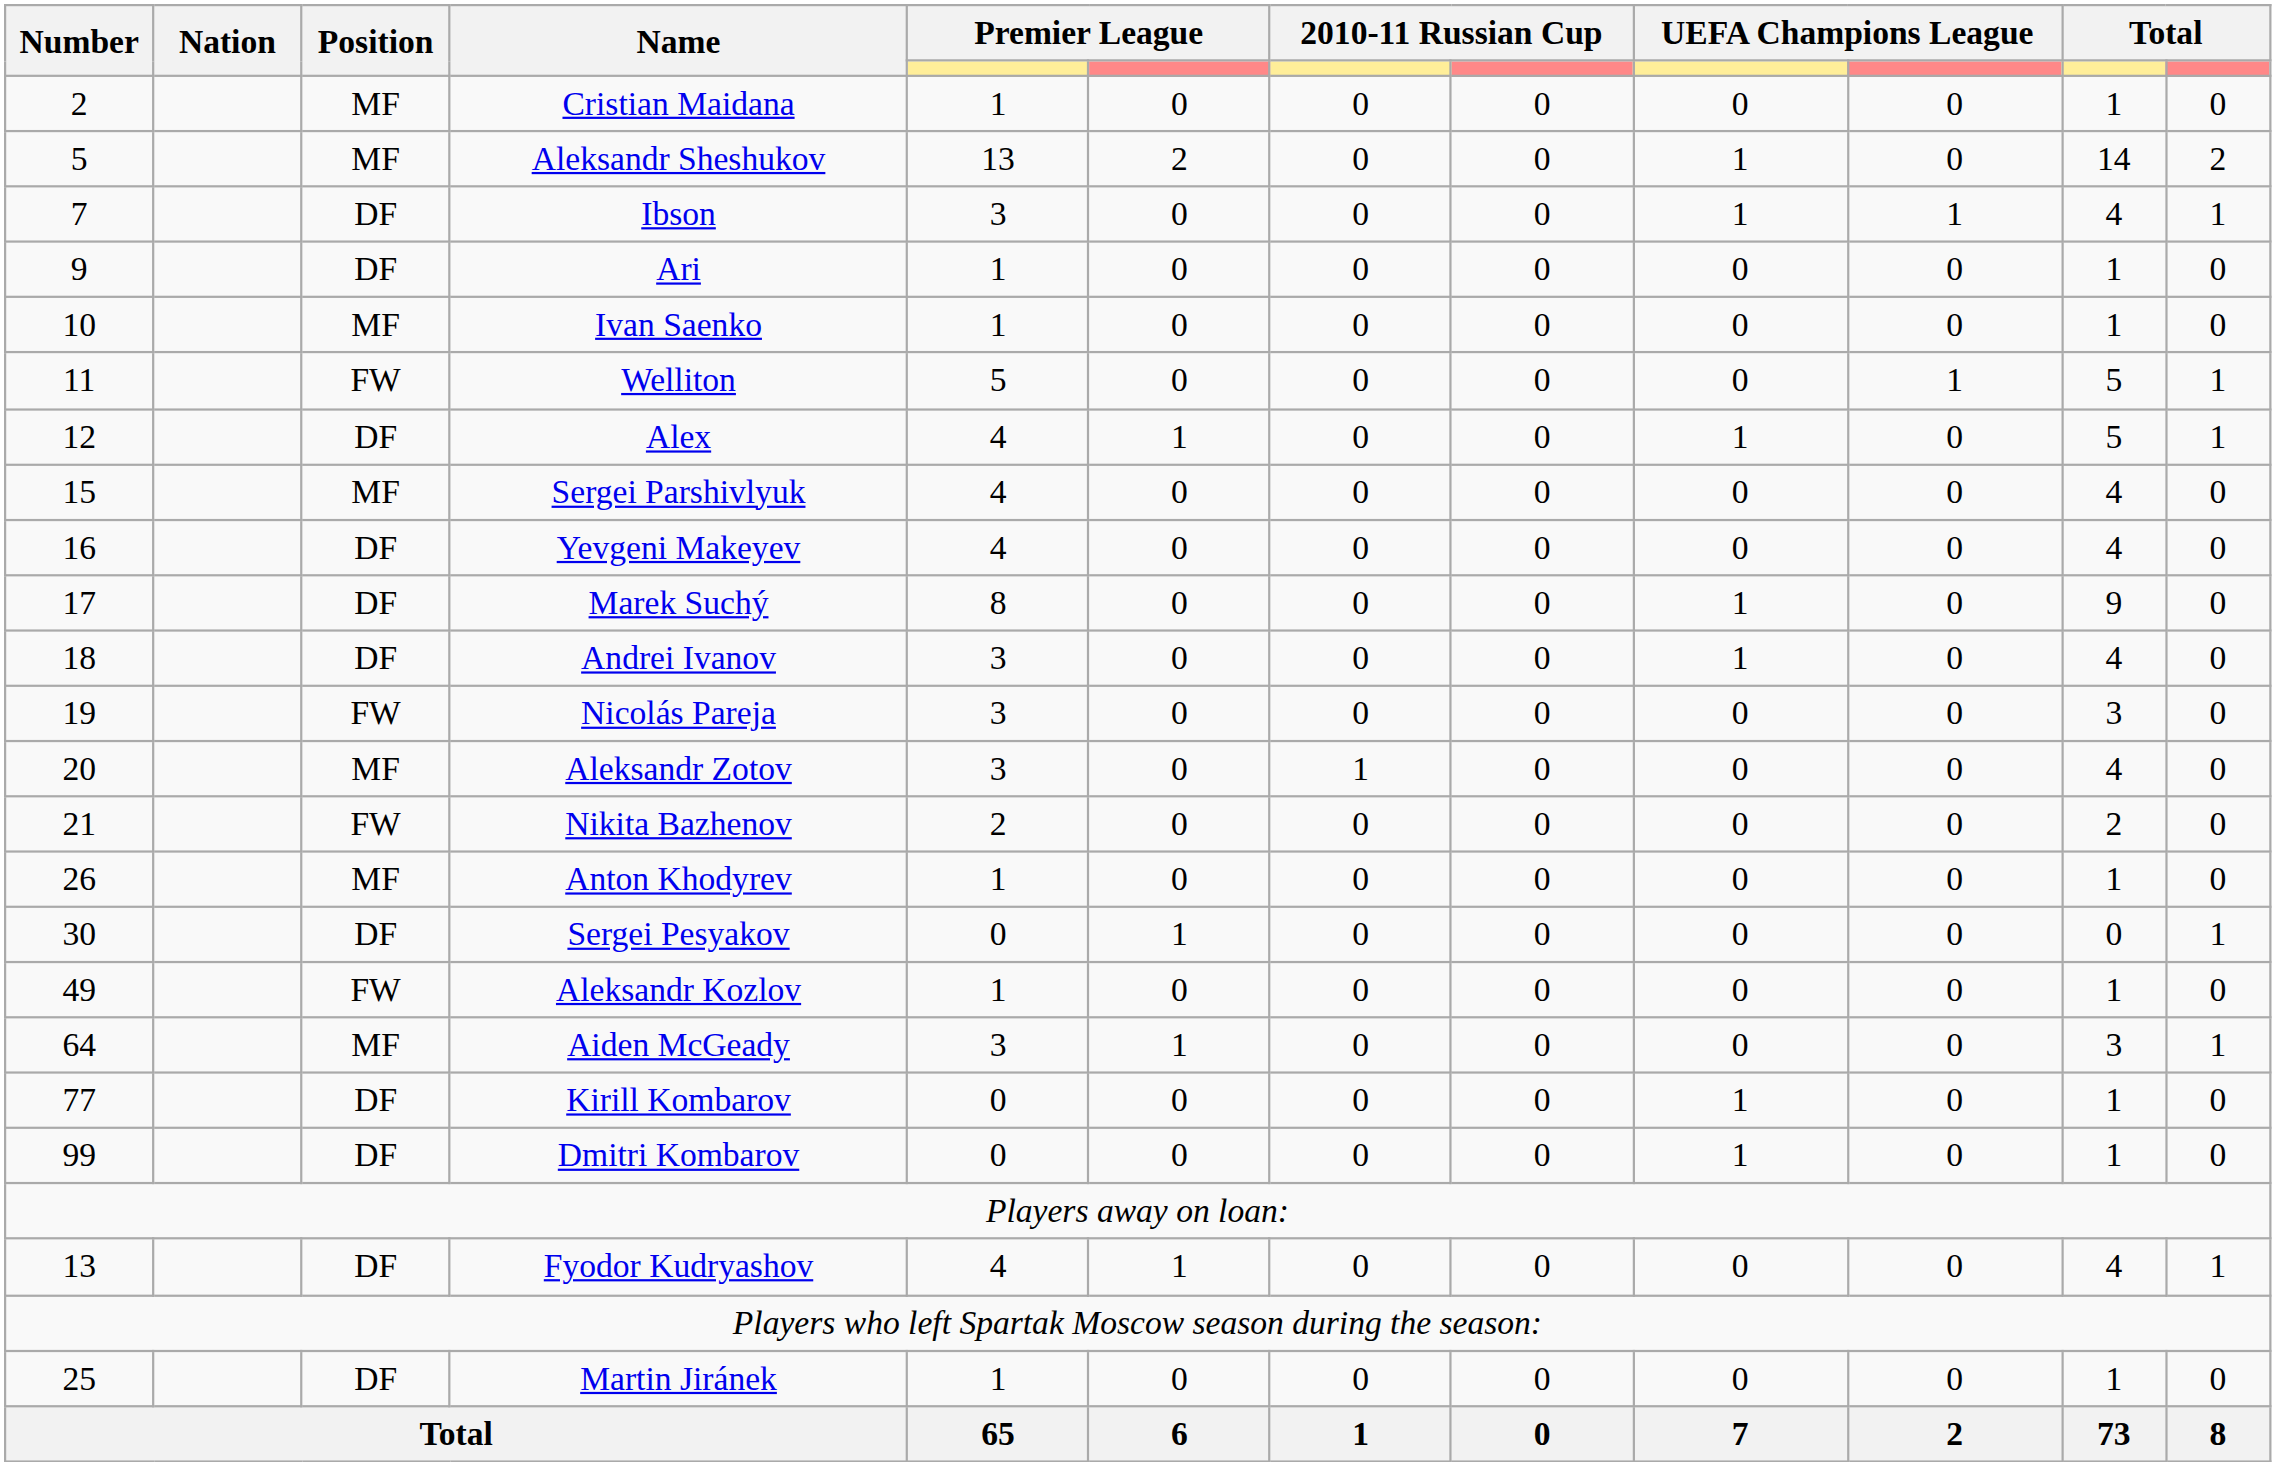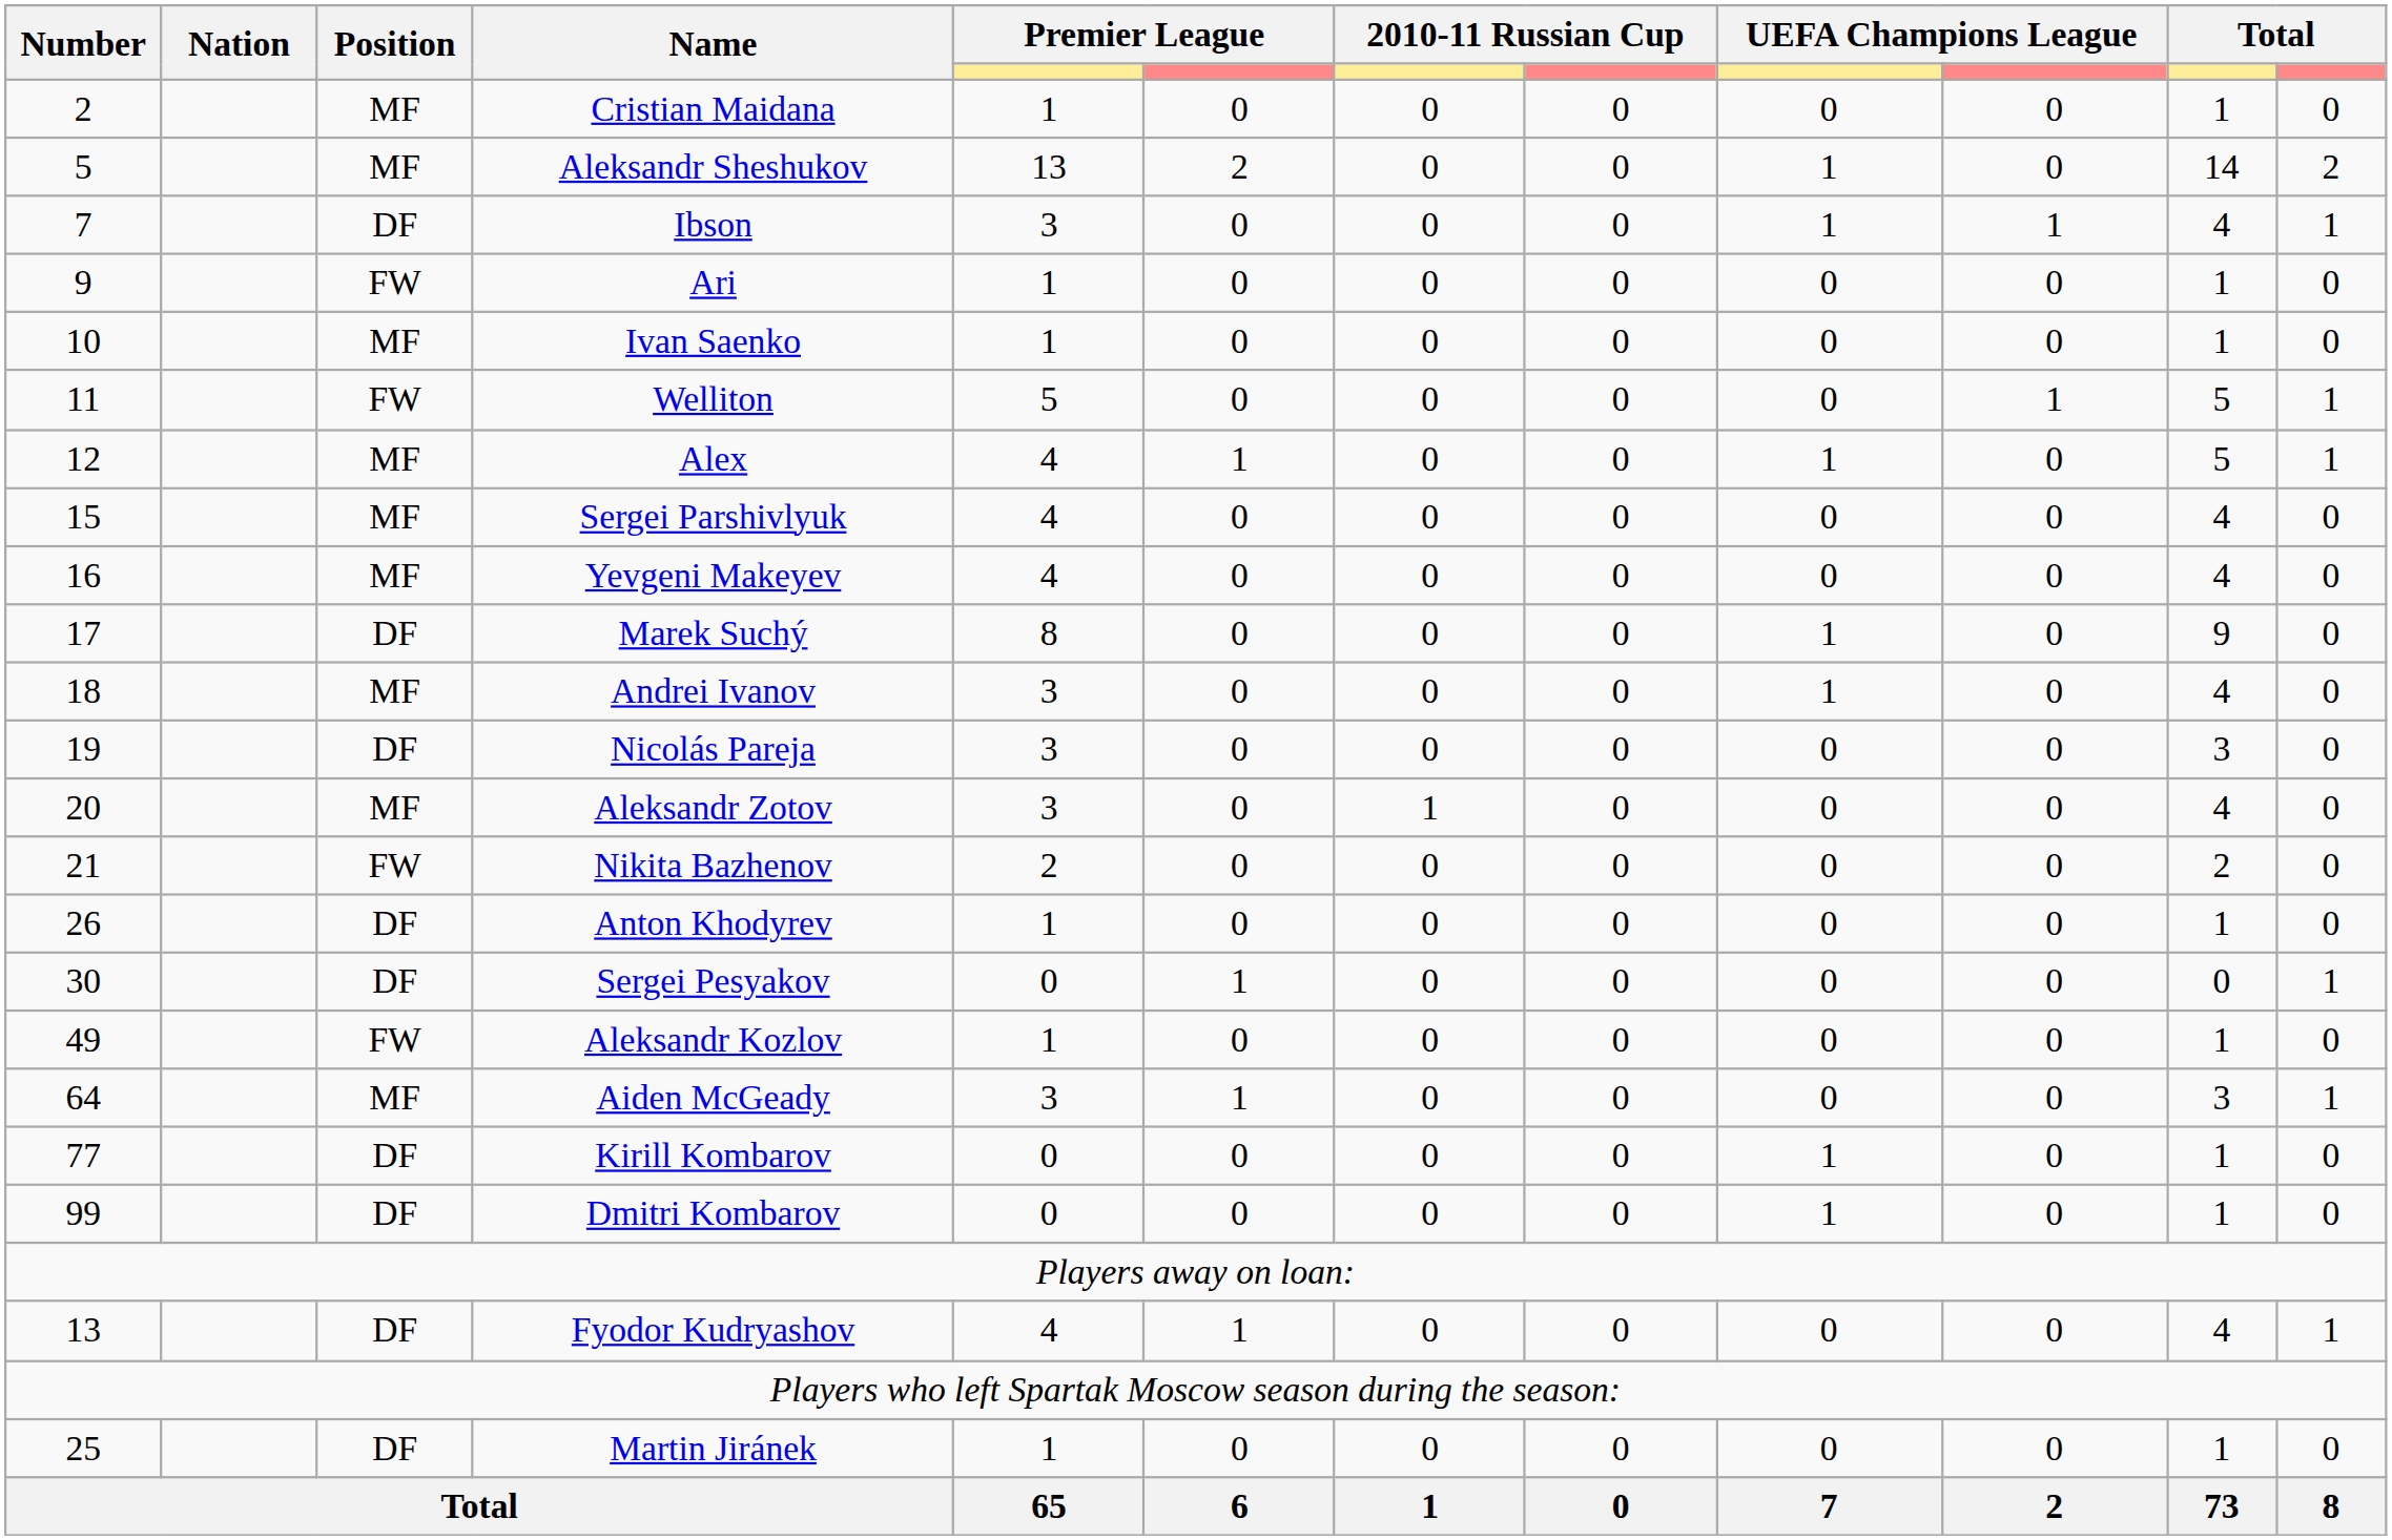 <table class="wikitable" style="font-size: 95%; text-align: center;">
 <tr>
 <th rowspan=2 width=60>Number</th>
 <th rowspan=2 width=60>Nation</th>
 <th rowspan=2 width=60>Position</th>
 <th rowspan=2 width=200>Name</th>
 <th colspan=2>Premier League</th>
 <th colspan=2>2010-11 Russian Cup</th>
 <th colspan=2>UEFA Champions League</th>
 <th colspan=2>Total</th>
 </tr>
 <tr>
 <th style="width:75px; background:#fe9;"></th>
 <th style="width:75px; background:#ff8888;"></th>
 <th style="width:75px; background:#fe9;"></th>
 <th style="width:75px; background:#ff8888;"></th>
 <th style="width:90px; background:#fe9;"></th>
 <th style="width:90px; background:#ff8888;"></th>
 <th style="width:40px; background:#fe9;"></th>
 <th style="width:40px; background:#ff8888;"></th>
 </tr>
 <tr>
 <td>2</td>
 <td></td>
 <td>MF</td>
 <td><a href='#'>Cristian Maidana</a></td>
 <td>1</td>
 <td>0</td>
 <td>0</td>
 <td>0</td>
 <td>0</td>
 <td>0</td>
 <td>1</td>
 <td>0</td>
 </tr>
 <tr>
 <td>5</td>
 <td></td>
 <td>MF</td>
 <td><a href='#'>Aleksandr Sheshukov</a></td>
 <td>13</td>
 <td>2</td>
 <td>0</td>
 <td>0</td>
 <td>1</td>
 <td>0</td>
 <td>14</td>
 <td>2</td>
 </tr>
 <tr>
 <td>7</td>
 <td></td>
 <td>DF</td>
 <td><a href='#'>Ibson</a></td>
 <td>3</td>
 <td>0</td>
 <td>0</td>
 <td>0</td>
 <td>1</td>
 <td>1</td>
 <td>4</td>
 <td>1</td>
 </tr>
 <tr>
 <td>9</td>
 <td></td>
-<td>DF</td>
+<td>FW</td>
 <td><a href='#'>Ari</a></td>
 <td>1</td>
 <td>0</td>
 <td>0</td>
 <td>0</td>
 <td>0</td>
 <td>0</td>
 <td>1</td>
 <td>0</td>
 </tr>
 <tr>
 <td>10</td>
 <td></td>
 <td>MF</td>
 <td><a href='#'>Ivan Saenko</a></td>
 <td>1</td>
 <td>0</td>
 <td>0</td>
 <td>0</td>
 <td>0</td>
 <td>0</td>
 <td>1</td>
 <td>0</td>
 </tr>
 <tr>
 <td>11</td>
 <td></td>
 <td>FW</td>
 <td><a href='#'>Welliton</a></td>
 <td>5</td>
 <td>0</td>
 <td>0</td>
 <td>0</td>
 <td>0</td>
 <td>1</td>
 <td>5</td>
 <td>1</td>
 </tr>
 <tr>
 <td>12</td>
 <td></td>
-<td>DF</td>
+<td>MF</td>
 <td><a href='#'>Alex</a></td>
 <td>4</td>
 <td>1</td>
 <td>0</td>
 <td>0</td>
 <td>1</td>
 <td>0</td>
 <td>5</td>
 <td>1</td>
 </tr>
 <tr>
 <td>15</td>
 <td></td>
 <td>MF</td>
 <td><a href='#'>Sergei Parshivlyuk</a></td>
 <td>4</td>
 <td>0</td>
 <td>0</td>
 <td>0</td>
 <td>0</td>
 <td>0</td>
 <td>4</td>
 <td>0</td>
 </tr>
 <tr>
 <td>16</td>
 <td></td>
-<td>DF</td>
+<td>MF</td>
 <td><a href='#'>Yevgeni Makeyev</a></td>
 <td>4</td>
 <td>0</td>
 <td>0</td>
 <td>0</td>
 <td>0</td>
 <td>0</td>
 <td>4</td>
 <td>0</td>
 </tr>
 <tr>
 <td>17</td>
 <td></td>
 <td>DF</td>
 <td><a href='#'>Marek Suchý</a></td>
 <td>8</td>
 <td>0</td>
 <td>0</td>
 <td>0</td>
 <td>1</td>
 <td>0</td>
 <td>9</td>
 <td>0</td>
 </tr>
 <tr>
 <td>18</td>
 <td></td>
-<td>DF</td>
+<td>MF</td>
 <td><a href='#'>Andrei Ivanov</a></td>
 <td>3</td>
 <td>0</td>
 <td>0</td>
 <td>0</td>
 <td>1</td>
 <td>0</td>
 <td>4</td>
 <td>0</td>
 </tr>
 <tr>
 <td>19</td>
 <td></td>
-<td>FW</td>
+<td>DF</td>
 <td><a href='#'>Nicolás Pareja</a></td>
 <td>3</td>
 <td>0</td>
 <td>0</td>
 <td>0</td>
 <td>0</td>
 <td>0</td>
 <td>3</td>
 <td>0</td>
 </tr>
 <tr>
 <td>20</td>
 <td></td>
 <td>MF</td>
 <td><a href='#'>Aleksandr Zotov</a></td>
 <td>3</td>
 <td>0</td>
 <td>1</td>
 <td>0</td>
 <td>0</td>
 <td>0</td>
 <td>4</td>
 <td>0</td>
 </tr>
 <tr>
 <td>21</td>
 <td></td>
 <td>FW</td>
 <td><a href='#'>Nikita Bazhenov</a></td>
 <td>2</td>
 <td>0</td>
 <td>0</td>
 <td>0</td>
 <td>0</td>
 <td>0</td>
 <td>2</td>
 <td>0</td>
 </tr>
 <tr>
 <td>26</td>
 <td></td>
-<td>MF</td>
+<td>DF</td>
 <td><a href='#'>Anton Khodyrev</a></td>
 <td>1</td>
 <td>0</td>
 <td>0</td>
 <td>0</td>
 <td>0</td>
 <td>0</td>
 <td>1</td>
 <td>0</td>
 </tr>
 <tr>
 <td>30</td>
 <td></td>
 <td>DF</td>
 <td><a href='#'>Sergei Pesyakov</a></td>
 <td>0</td>
 <td>1</td>
 <td>0</td>
 <td>0</td>
 <td>0</td>
 <td>0</td>
 <td>0</td>
 <td>1</td>
 </tr>
 <tr>
 <td>49</td>
 <td></td>
 <td>FW</td>
 <td><a href='#'>Aleksandr Kozlov</a></td>
 <td>1</td>
 <td>0</td>
 <td>0</td>
 <td>0</td>
 <td>0</td>
 <td>0</td>
 <td>1</td>
 <td>0</td>
 </tr>
 <tr>
 <td>64</td>
 <td></td>
 <td>MF</td>
 <td><a href='#'>Aiden McGeady</a></td>
 <td>3</td>
 <td>1</td>
 <td>0</td>
 <td>0</td>
 <td>0</td>
 <td>0</td>
 <td>3</td>
 <td>1</td>
 </tr>
 <tr>
 <td>77</td>
 <td></td>
 <td>DF</td>
 <td><a href='#'>Kirill Kombarov</a></td>
 <td>0</td>
 <td>0</td>
 <td>0</td>
 <td>0</td>
 <td>1</td>
 <td>0</td>
 <td>1</td>
 <td>0</td>
 </tr>
 <tr>
 <td>99</td>
 <td></td>
 <td>DF</td>
 <td><a href='#'>Dmitri Kombarov</a></td>
 <td>0</td>
 <td>0</td>
 <td>0</td>
 <td>0</td>
 <td>1</td>
 <td>0</td>
 <td>1</td>
 <td>0</td>
 </tr>
 <tr>
 <td colspan="16"><em>Players away on loan:</em></td>
 </tr>
 <tr>
 <td>13</td>
 <td></td>
 <td>DF</td>
 <td><a href='#'>Fyodor Kudryashov</a></td>
 <td>4</td>
 <td>1</td>
 <td>0</td>
 <td>0</td>
 <td>0</td>
 <td>0</td>
 <td>4</td>
 <td>1</td>
 </tr>
 <tr>
 <td colspan="16"><em>Players who left Spartak Moscow season during the season:</em></td>
 </tr>
 <tr>
 <td>25</td>
 <td></td>
 <td>DF</td>
 <td><a href='#'>Martin Jiránek</a></td>
 <td>1</td>
 <td>0</td>
 <td>0</td>
 <td>0</td>
 <td>0</td>
 <td>0</td>
 <td>1</td>
 <td>0</td>
 </tr>
 <tr>
 <th colspan=4>Total</th>
 <th>65</th>
 <th>6</th>
 <th>1</th>
 <th>0</th>
 <th>7</th>
 <th>2</th>
 <th>73</th>
 <th>8</th>
 </tr>
 </table>
